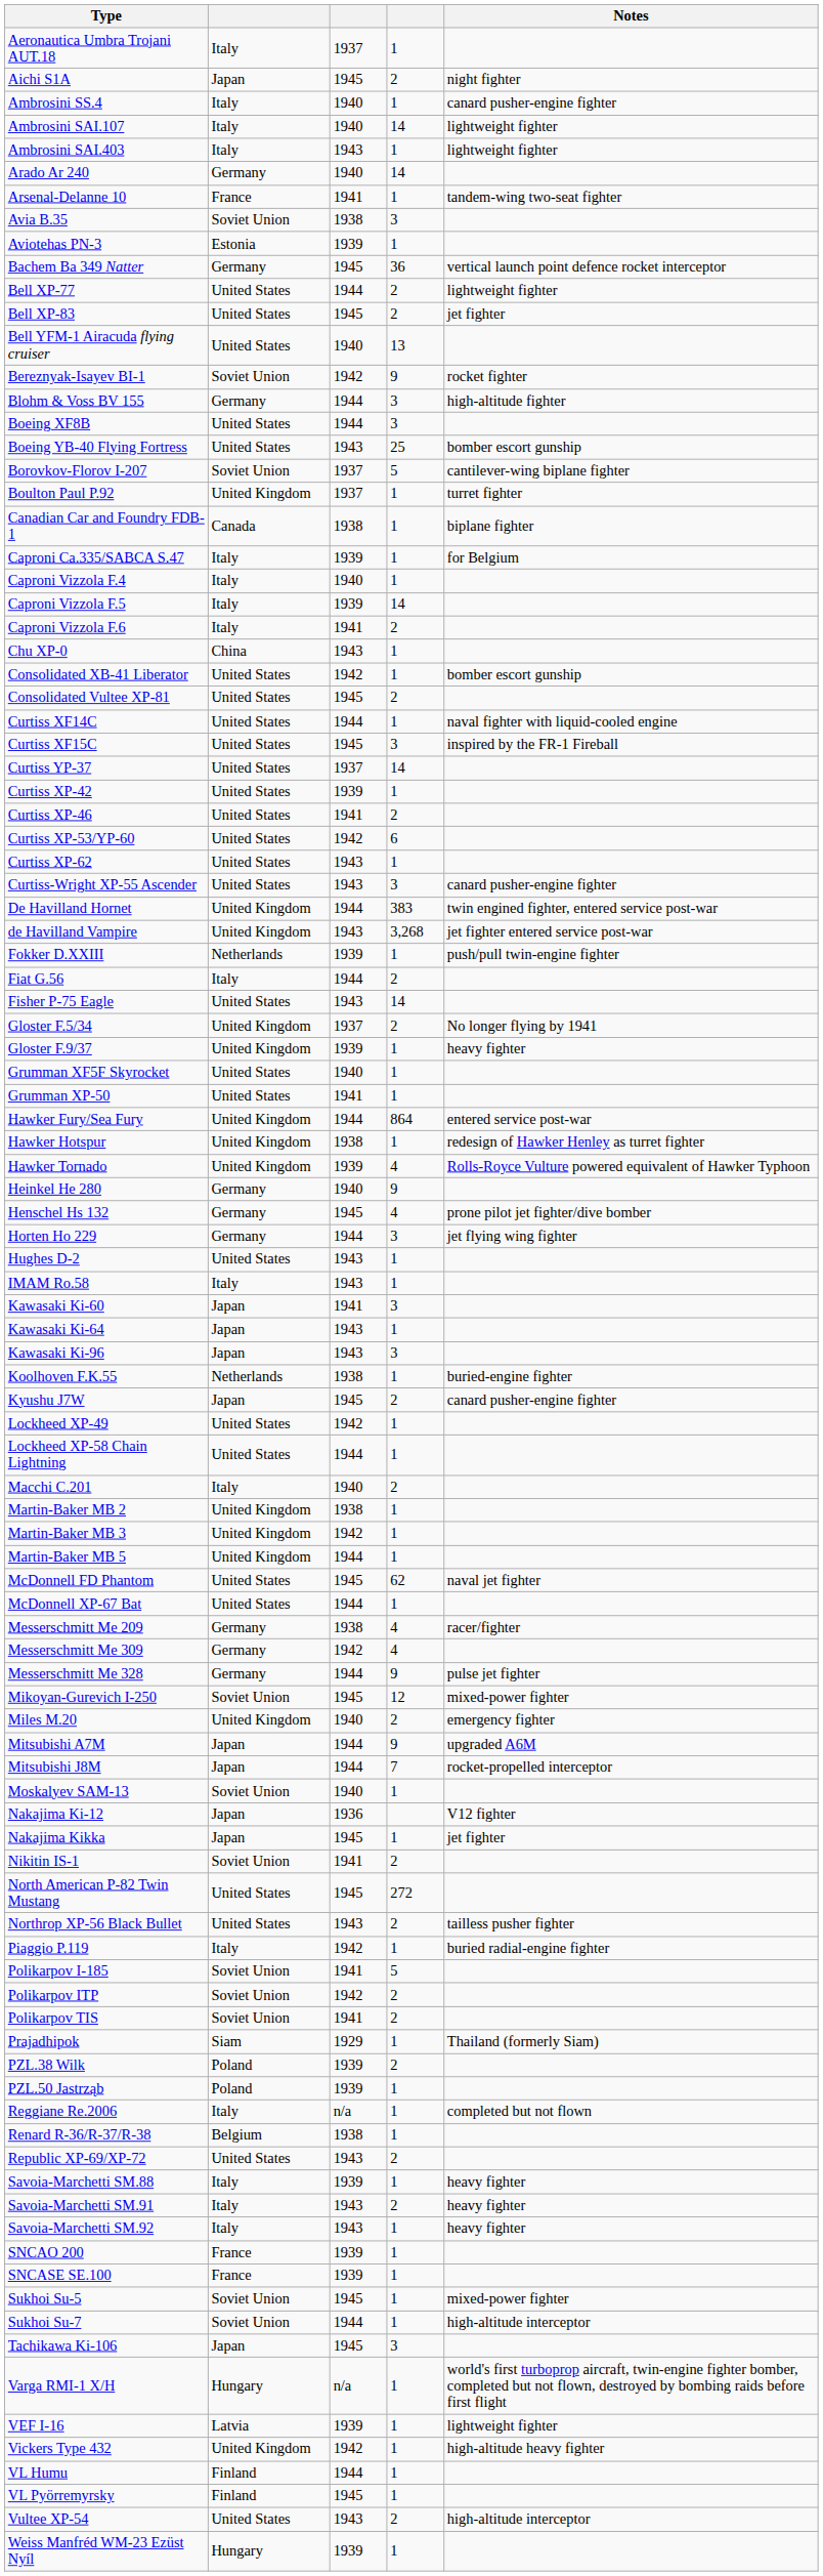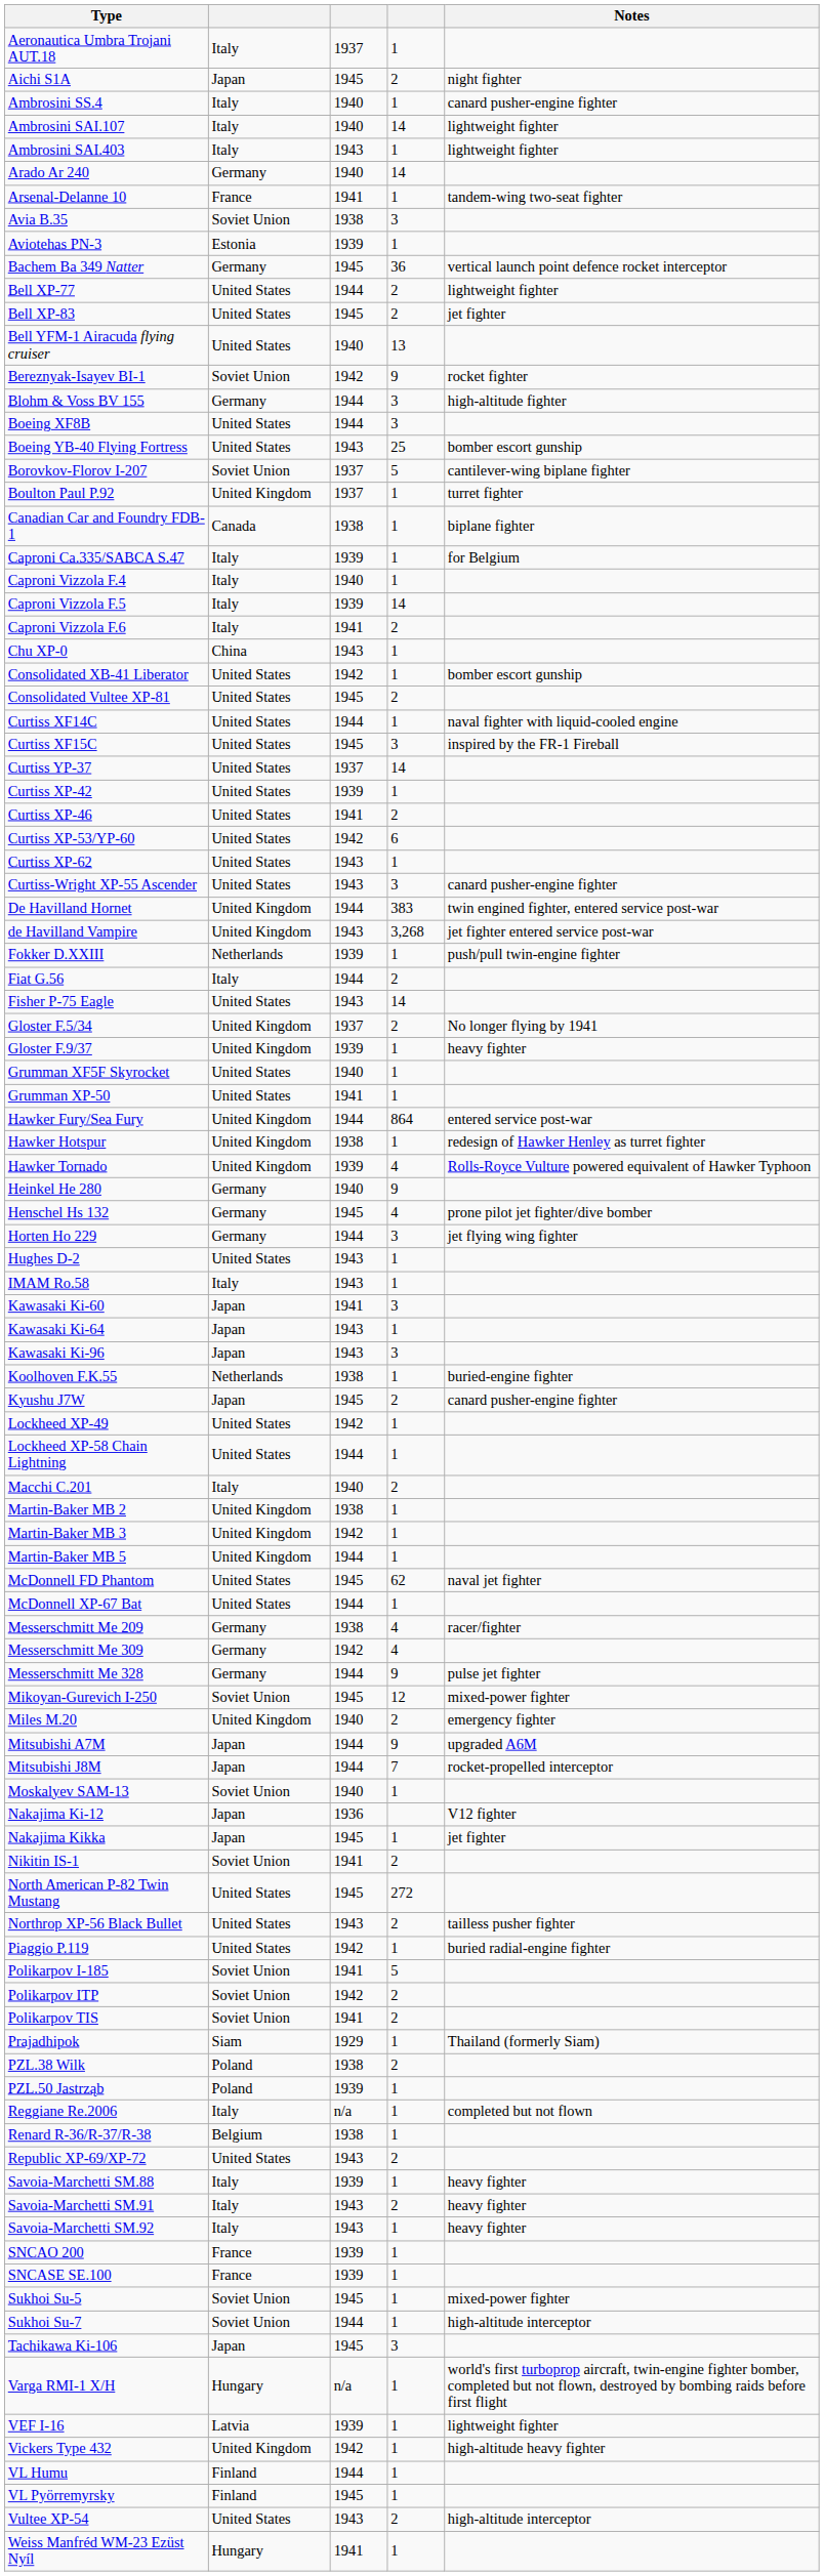 <table class="wikitable sortable" border=1 style=width:100%>
 <tr>
 <th style=width:25%>Type</th>
 <th style=width:15%></th>
 <th style=width:7%></th>
 <th style=width:7%></th>
 <th>Notes</th>
 </tr>
 <tr>
 <td><a href='#'>Aeronautica Umbra Trojani AUT.18</a></td>
 <td>Italy</td>
 <td>1937</td>
 <td>1</td>
 <td></td>
 </tr>
 <tr>
 <td><a href='#'>Aichi S1A</a></td>
 <td>Japan</td>
 <td>1945</td>
 <td>2</td>
 <td>night fighter</td>
 </tr>
 <tr>
 <td><a href='#'>Ambrosini SS.4</a></td>
 <td>Italy</td>
 <td>1940</td>
 <td>1</td>
 <td>canard pusher-engine fighter</td>
 </tr>
 <tr>
 <td><a href='#'>Ambrosini SAI.107</a></td>
 <td>Italy</td>
 <td>1940</td>
 <td>14</td>
 <td>lightweight fighter</td>
 </tr>
 <tr>
 <td><a href='#'>Ambrosini SAI.403</a></td>
 <td>Italy</td>
 <td>1943</td>
 <td>1</td>
 <td>lightweight fighter</td>
 </tr>
 <tr>
 <td><a href='#'>Arado Ar 240</a></td>
 <td>Germany</td>
 <td>1940</td>
 <td>14</td>
 <td></td>
 </tr>
 <tr>
 <td><a href='#'>Arsenal-Delanne 10</a></td>
 <td>France</td>
 <td>1941</td>
 <td>1</td>
 <td>tandem-wing two-seat fighter</td>
 </tr>
 <tr>
 <td><a href='#'>Avia B.35</a></td>
 <td>Soviet Union</td>
 <td>1938</td>
 <td>3</td>
 <td></td>
 </tr>
 <tr>
 <td><a href='#'>Aviotehas PN-3</a></td>
 <td>Estonia</td>
 <td>1939</td>
 <td>1</td>
 <td></td>
 </tr>
 <tr>
 <td><a href='#'>Bachem Ba 349 <em>Natter</em></a></td>
 <td>Germany</td>
 <td>1945</td>
 <td>36</td>
 <td>vertical launch point defence rocket interceptor</td>
 </tr>
 <tr>
 <td><a href='#'>Bell XP-77</a></td>
 <td>United States</td>
 <td>1944</td>
 <td>2</td>
 <td>lightweight fighter</td>
 </tr>
 <tr>
 <td><a href='#'>Bell XP-83</a></td>
 <td>United States</td>
 <td>1945</td>
 <td>2</td>
 <td>jet fighter</td>
 </tr>
 <tr>
 <td><a href='#'>Bell YFM-1 Airacuda</a> <em>flying cruiser</em></td>
 <td>United States</td>
 <td>1940</td>
 <td>13</td>
 <td></td>
 </tr>
 <tr>
 <td><a href='#'>Bereznyak-Isayev BI-1</a></td>
 <td>Soviet Union</td>
 <td>1942</td>
 <td>9</td>
 <td>rocket fighter</td>
 </tr>
 <tr>
 <td><a href='#'>Blohm & Voss BV 155</a></td>
 <td>Germany</td>
 <td>1944</td>
 <td>3</td>
 <td>high-altitude fighter</td>
 </tr>
 <tr>
 <td><a href='#'>Boeing XF8B</a></td>
 <td>United States</td>
 <td>1944</td>
 <td>3</td>
 <td></td>
 </tr>
 <tr>
 <td><a href='#'>Boeing YB-40 Flying Fortress</a></td>
 <td>United States</td>
 <td>1943</td>
 <td>25</td>
 <td>bomber escort gunship</td>
 </tr>
 <tr>
 <td><a href='#'>Borovkov-Florov I-207</a></td>
 <td>Soviet Union</td>
 <td>1937</td>
 <td>5</td>
 <td>cantilever-wing biplane fighter</td>
 </tr>
 <tr>
 <td><a href='#'>Boulton Paul P.92</a></td>
 <td>United Kingdom</td>
 <td>1937</td>
 <td>1</td>
 <td>turret fighter</td>
 </tr>
 <tr>
 <td><a href='#'>Canadian Car and Foundry FDB-1</a></td>
 <td>Canada</td>
 <td>1938</td>
 <td>1</td>
 <td>biplane fighter</td>
 </tr>
 <tr>
 <td><a href='#'>Caproni Ca.335/SABCA S.47</a></td>
 <td>Italy</td>
 <td>1939</td>
 <td>1</td>
 <td>for Belgium</td>
 </tr>
 <tr>
 <td><a href='#'>Caproni Vizzola F.4</a></td>
 <td>Italy</td>
 <td>1940</td>
 <td>1</td>
 <td></td>
 </tr>
 <tr>
 <td><a href='#'>Caproni Vizzola F.5</a></td>
 <td>Italy</td>
 <td>1939</td>
 <td>14</td>
 <td></td>
 </tr>
 <tr>
 <td><a href='#'>Caproni Vizzola F.6</a></td>
 <td>Italy</td>
 <td>1941</td>
 <td>2</td>
 <td></td>
 </tr>
 <tr>
 <td><a href='#'>Chu XP-0</a></td>
 <td>China</td>
 <td>1943</td>
 <td>1</td>
 <td></td>
 </tr>
 <tr>
 <td><a href='#'>Consolidated XB-41 Liberator</a></td>
 <td>United States</td>
 <td>1942</td>
 <td>1</td>
 <td>bomber escort gunship</td>
 </tr>
 <tr>
 <td><a href='#'>Consolidated Vultee XP-81</a></td>
 <td>United States</td>
 <td>1945</td>
 <td>2</td>
 <td></td>
 </tr>
 <tr>
 <td><a href='#'>Curtiss XF14C</a></td>
 <td>United States</td>
 <td>1944</td>
 <td>1</td>
 <td>naval fighter with liquid-cooled engine</td>
 </tr>
 <tr>
 <td><a href='#'>Curtiss XF15C</a></td>
 <td>United States</td>
 <td>1945</td>
 <td>3</td>
 <td>inspired by the FR-1 Fireball</td>
 </tr>
 <tr>
 <td><a href='#'>Curtiss YP-37</a></td>
 <td>United States</td>
 <td>1937</td>
 <td>14</td>
 <td></td>
 </tr>
 <tr>
 <td><a href='#'>Curtiss XP-42</a></td>
 <td>United States</td>
 <td>1939</td>
 <td>1</td>
 <td></td>
 </tr>
 <tr>
 <td><a href='#'>Curtiss XP-46</a></td>
 <td>United States</td>
 <td>1941</td>
 <td>2</td>
 <td></td>
 </tr>
 <tr>
 <td><a href='#'>Curtiss XP-53/YP-60</a></td>
 <td>United States</td>
 <td>1942</td>
 <td>6</td>
 <td></td>
 </tr>
 <tr>
 <td><a href='#'>Curtiss XP-62</a></td>
 <td>United States</td>
 <td>1943</td>
 <td>1</td>
 <td></td>
 </tr>
 <tr>
 <td><a href='#'>Curtiss-Wright XP-55 Ascender</a></td>
 <td>United States</td>
 <td>1943</td>
 <td>3</td>
 <td>canard pusher-engine fighter</td>
 </tr>
 <tr>
 <td><a href='#'>De Havilland Hornet</a></td>
 <td>United Kingdom</td>
 <td>1944</td>
 <td>383</td>
 <td>twin engined fighter, entered service post-war</td>
 </tr>
 <tr>
 <td><a href='#'>de Havilland Vampire</a></td>
 <td>United Kingdom</td>
 <td>1943</td>
 <td>3,268</td>
 <td>jet fighter entered service post-war</td>
 </tr>
 <tr>
 <td><a href='#'>Fokker D.XXIII</a></td>
 <td>Netherlands</td>
 <td>1939</td>
 <td>1</td>
 <td>push/pull twin-engine fighter</td>
 </tr>
 <tr>
 <td><a href='#'>Fiat G.56</a></td>
 <td>Italy</td>
 <td>1944</td>
 <td>2</td>
 <td></td>
 </tr>
 <tr>
 <td><a href='#'>Fisher P-75 Eagle</a></td>
 <td>United States</td>
 <td>1943</td>
 <td>14</td>
 <td></td>
 </tr>
 <tr>
 <td><a href='#'>Gloster F.5/34</a></td>
 <td>United Kingdom</td>
 <td>1937</td>
 <td>2</td>
 <td>No longer flying by 1941</td>
 </tr>
 <tr>
 <td><a href='#'>Gloster F.9/37</a></td>
 <td>United Kingdom</td>
 <td>1939</td>
 <td>1</td>
 <td>heavy fighter</td>
 </tr>
 <tr>
 <td><a href='#'>Grumman XF5F Skyrocket</a></td>
 <td>United States</td>
 <td>1940</td>
 <td>1</td>
 <td></td>
 </tr>
 <tr>
 <td><a href='#'>Grumman XP-50</a></td>
 <td>United States</td>
 <td>1941</td>
 <td>1</td>
 <td></td>
 </tr>
 <tr>
 <td><a href='#'>Hawker Fury/Sea Fury</a></td>
 <td>United Kingdom</td>
 <td>1944</td>
 <td>864</td>
 <td>entered service post-war</td>
 </tr>
 <tr>
 <td><a href='#'>Hawker Hotspur</a></td>
 <td>United Kingdom</td>
 <td>1938</td>
 <td>1</td>
 <td>redesign of <a href='#'>Hawker Henley</a> as turret fighter</td>
 </tr>
 <tr>
 <td><a href='#'>Hawker Tornado</a></td>
 <td>United Kingdom</td>
 <td>1939</td>
 <td>4</td>
 <td><a href='#'>Rolls-Royce Vulture</a> powered equivalent of Hawker Typhoon</td>
 </tr>
 <tr>
 <td><a href='#'>Heinkel He 280</a></td>
 <td>Germany</td>
 <td>1940</td>
 <td>9</td>
 <td></td>
 </tr>
 <tr>
 <td><a href='#'>Henschel Hs 132</a></td>
 <td>Germany</td>
 <td>1945</td>
 <td>4</td>
 <td>prone pilot jet fighter/dive bomber</td>
 </tr>
 <tr>
 <td><a href='#'>Horten Ho 229</a></td>
 <td>Germany</td>
 <td>1944</td>
 <td>3</td>
 <td>jet flying wing fighter</td>
 </tr>
 <tr>
 <td><a href='#'>Hughes D-2</a></td>
 <td>United States</td>
 <td>1943</td>
 <td>1</td>
 <td></td>
 </tr>
 <tr>
 <td><a href='#'>IMAM Ro.58</a></td>
 <td>Italy</td>
 <td>1943</td>
 <td>1</td>
 <td></td>
 </tr>
 <tr>
 <td><a href='#'>Kawasaki Ki-60</a></td>
 <td>Japan</td>
 <td>1941</td>
 <td>3</td>
 <td></td>
 </tr>
 <tr>
 <td><a href='#'>Kawasaki Ki-64</a></td>
 <td>Japan</td>
 <td>1943</td>
 <td>1</td>
 <td></td>
 </tr>
 <tr>
 <td><a href='#'>Kawasaki Ki-96</a></td>
 <td>Japan</td>
 <td>1943</td>
 <td>3</td>
 <td></td>
 </tr>
 <tr>
 <td><a href='#'>Koolhoven F.K.55</a></td>
 <td>Netherlands</td>
 <td>1938</td>
 <td>1</td>
 <td>buried-engine fighter</td>
 </tr>
 <tr>
 <td><a href='#'>Kyushu J7W</a></td>
 <td>Japan</td>
 <td>1945</td>
 <td>2</td>
 <td>canard pusher-engine fighter</td>
 </tr>
 <tr>
 <td><a href='#'>Lockheed XP-49</a></td>
 <td>United States</td>
 <td>1942</td>
 <td>1</td>
 <td></td>
 </tr>
 <tr>
 <td><a href='#'>Lockheed XP-58 Chain Lightning</a></td>
 <td>United States</td>
 <td>1944</td>
 <td>1</td>
 <td></td>
 </tr>
 <tr>
 <td><a href='#'>Macchi C.201</a></td>
 <td>Italy</td>
 <td>1940</td>
 <td>2</td>
 <td></td>
 </tr>
 <tr>
 <td><a href='#'>Martin-Baker MB 2</a></td>
 <td>United Kingdom</td>
 <td>1938</td>
 <td>1</td>
 <td></td>
 </tr>
 <tr>
 <td><a href='#'>Martin-Baker MB 3</a></td>
 <td>United Kingdom</td>
 <td>1942</td>
 <td>1</td>
 <td></td>
 </tr>
 <tr>
 <td><a href='#'>Martin-Baker MB 5</a></td>
 <td>United Kingdom</td>
 <td>1944</td>
 <td>1</td>
 <td></td>
 </tr>
 <tr>
 <td><a href='#'>McDonnell FD Phantom</a></td>
 <td>United States</td>
 <td>1945</td>
 <td>62</td>
 <td>naval jet fighter</td>
 </tr>
 <tr>
 <td><a href='#'>McDonnell XP-67 Bat</a></td>
 <td>United States</td>
 <td>1944</td>
 <td>1</td>
 <td></td>
 </tr>
 <tr>
 <td><a href='#'>Messerschmitt Me 209</a></td>
 <td>Germany</td>
 <td>1938</td>
 <td>4</td>
 <td>racer/fighter</td>
 </tr>
 <tr>
 <td><a href='#'>Messerschmitt Me 309</a></td>
 <td>Germany</td>
 <td>1942</td>
 <td>4</td>
 <td></td>
 </tr>
 <tr>
 <td><a href='#'>Messerschmitt Me 328</a></td>
 <td>Germany</td>
 <td>1944</td>
 <td>9</td>
 <td>pulse jet fighter</td>
 </tr>
 <tr>
 <td><a href='#'>Mikoyan-Gurevich I-250</a></td>
 <td>Soviet Union</td>
 <td>1945</td>
 <td>12</td>
 <td>mixed-power fighter</td>
 </tr>
 <tr>
 <td><a href='#'>Miles M.20</a></td>
 <td>United Kingdom</td>
 <td>1940</td>
 <td>2</td>
 <td>emergency fighter</td>
 </tr>
 <tr>
 <td><a href='#'>Mitsubishi A7M</a></td>
 <td>Japan</td>
 <td>1944</td>
 <td>9</td>
 <td>upgraded <a href='#'>A6M</a></td>
 </tr>
 <tr>
 <td><a href='#'>Mitsubishi J8M</a></td>
 <td>Japan</td>
 <td>1944</td>
 <td>7</td>
 <td>rocket-propelled interceptor</td>
 </tr>
 <tr>
 <td><a href='#'>Moskalyev SAM-13</a></td>
 <td>Soviet Union</td>
 <td>1940</td>
 <td>1</td>
 <td></td>
 </tr>
 <tr>
 <td><a href='#'>Nakajima Ki-12</a></td>
 <td>Japan</td>
 <td>1936</td>
 <td></td>
 <td>V12 fighter</td>
 </tr>
 <tr>
 <td><a href='#'>Nakajima Kikka</a></td>
 <td>Japan</td>
 <td>1945</td>
 <td>1</td>
 <td>jet fighter</td>
 </tr>
 <tr>
 <td><a href='#'>Nikitin IS-1</a></td>
 <td>Soviet Union</td>
 <td>1941</td>
 <td>2</td>
 <td></td>
 </tr>
 <tr>
 <td><a href='#'>North American P-82 Twin Mustang</a></td>
 <td>United States</td>
 <td>1945</td>
 <td>272</td>
 <td></td>
 </tr>
 <tr>
 <td><a href='#'>Northrop XP-56 Black Bullet</a></td>
 <td>United States</td>
 <td>1943</td>
 <td>2</td>
 <td>tailless pusher fighter</td>
 </tr>
 <tr>
 <td><a href='#'>Piaggio P.119</a></td>
-<td>Italy</td>
+<td>United States</td>
 <td>1942</td>
 <td>1</td>
 <td>buried radial-engine fighter</td>
 </tr>
 <tr>
 <td><a href='#'>Polikarpov I-185</a></td>
 <td>Soviet Union</td>
 <td>1941</td>
 <td>5</td>
 <td></td>
 </tr>
 <tr>
 <td><a href='#'>Polikarpov ITP</a></td>
 <td>Soviet Union</td>
 <td>1942</td>
 <td>2</td>
 <td></td>
 </tr>
 <tr>
 <td><a href='#'>Polikarpov TIS</a></td>
 <td>Soviet Union</td>
 <td>1941</td>
 <td>2</td>
 <td></td>
 </tr>
 <tr>
 <td><a href='#'>Prajadhipok</a></td>
 <td>Siam</td>
 <td>1929</td>
 <td>1</td>
 <td>Thailand (formerly Siam)</td>
 </tr>
 <tr>
 <td><a href='#'>PZL.38 Wilk</a></td>
 <td>Poland</td>
-<td>1939</td>
+<td>1938</td>
 <td>2</td>
 <td></td>
 </tr>
 <tr>
 <td><a href='#'>PZL.50 Jastrząb</a></td>
 <td>Poland</td>
 <td>1939</td>
 <td>1</td>
 <td></td>
 </tr>
 <tr>
 <td><a href='#'>Reggiane Re.2006</a></td>
 <td>Italy</td>
 <td>n/a</td>
 <td>1</td>
 <td>completed but not flown</td>
 </tr>
 <tr>
 <td><a href='#'>Renard R-36/R-37/R-38</a></td>
 <td>Belgium</td>
 <td>1938</td>
 <td>1</td>
 <td></td>
 </tr>
 <tr>
 <td><a href='#'>Republic XP-69/XP-72</a></td>
 <td>United States</td>
 <td>1943</td>
 <td>2</td>
 <td></td>
 </tr>
 <tr>
 <td><a href='#'>Savoia-Marchetti SM.88</a></td>
 <td>Italy</td>
 <td>1939</td>
 <td>1</td>
 <td>heavy fighter</td>
 </tr>
 <tr>
 <td><a href='#'>Savoia-Marchetti SM.91</a></td>
 <td>Italy</td>
 <td>1943</td>
 <td>2</td>
 <td>heavy fighter</td>
 </tr>
 <tr>
 <td><a href='#'>Savoia-Marchetti SM.92</a></td>
 <td>Italy</td>
 <td>1943</td>
 <td>1</td>
 <td>heavy fighter</td>
 </tr>
 <tr>
 <td><a href='#'>SNCAO 200</a></td>
 <td>France</td>
 <td>1939</td>
 <td>1</td>
 <td></td>
 </tr>
 <tr>
 <td><a href='#'>SNCASE SE.100</a></td>
 <td>France</td>
 <td>1939</td>
 <td>1</td>
 <td></td>
 </tr>
 <tr>
 <td><a href='#'>Sukhoi Su-5</a></td>
 <td>Soviet Union</td>
 <td>1945</td>
 <td>1</td>
 <td>mixed-power fighter</td>
 </tr>
 <tr>
 <td><a href='#'>Sukhoi Su-7</a></td>
 <td>Soviet Union</td>
 <td>1944</td>
 <td>1</td>
 <td>high-altitude interceptor</td>
 </tr>
 <tr>
 <td><a href='#'>Tachikawa Ki-106</a></td>
 <td>Japan</td>
 <td>1945</td>
 <td>3</td>
 <td></td>
 </tr>
 <tr>
 <td><a href='#'>Varga RMI-1 X/H</a></td>
 <td>Hungary</td>
 <td>n/a</td>
 <td>1</td>
 <td>world's first <a href='#'>turboprop</a> aircraft, twin-engine fighter bomber, completed but not flown, destroyed by bombing raids before first flight</td>
 </tr>
 <tr>
 <td><a href='#'>VEF I-16</a></td>
 <td>Latvia</td>
 <td>1939</td>
 <td>1</td>
 <td>lightweight fighter</td>
 </tr>
 <tr>
 <td><a href='#'>Vickers Type 432</a></td>
 <td>United Kingdom</td>
 <td>1942</td>
 <td>1</td>
 <td>high-altitude heavy fighter</td>
 </tr>
 <tr>
 <td><a href='#'>VL Humu</a></td>
 <td>Finland</td>
 <td>1944</td>
 <td>1</td>
 <td></td>
 </tr>
 <tr>
 <td><a href='#'>VL Pyörremyrsky</a></td>
 <td>Finland</td>
 <td>1945</td>
 <td>1</td>
 <td></td>
 </tr>
 <tr>
 <td><a href='#'>Vultee XP-54</a></td>
 <td>United States</td>
 <td>1943</td>
 <td>2</td>
 <td>high-altitude interceptor</td>
 </tr>
 <tr>
 <td><a href='#'>Weiss Manfréd WM-23 Ezüst Nyíl</a></td>
 <td>Hungary</td>
-<td>1939</td>
+<td>1941</td>
 <td>1</td>
 <td></td>
 </tr>
 </table>
